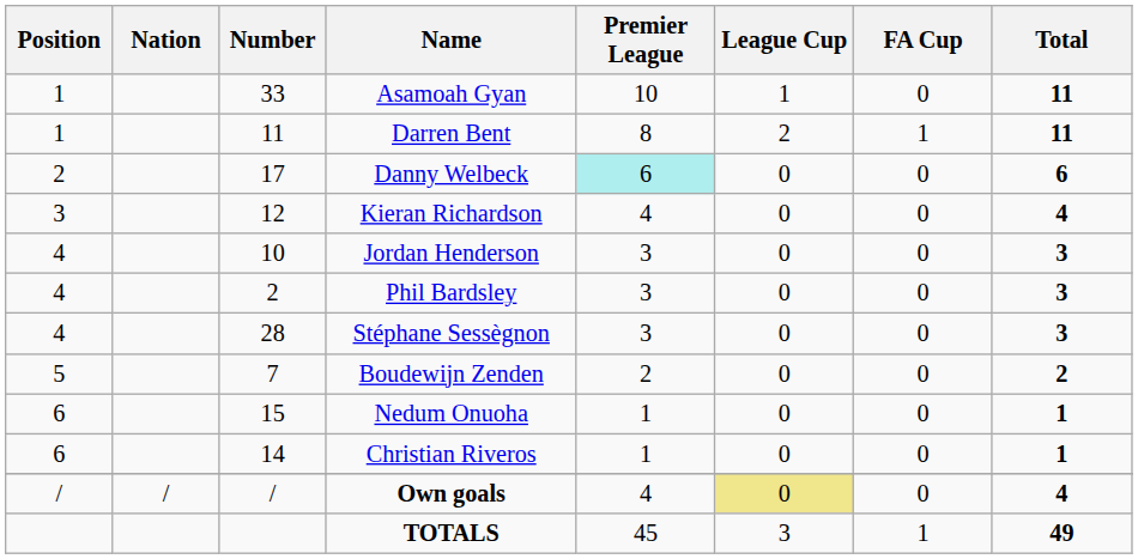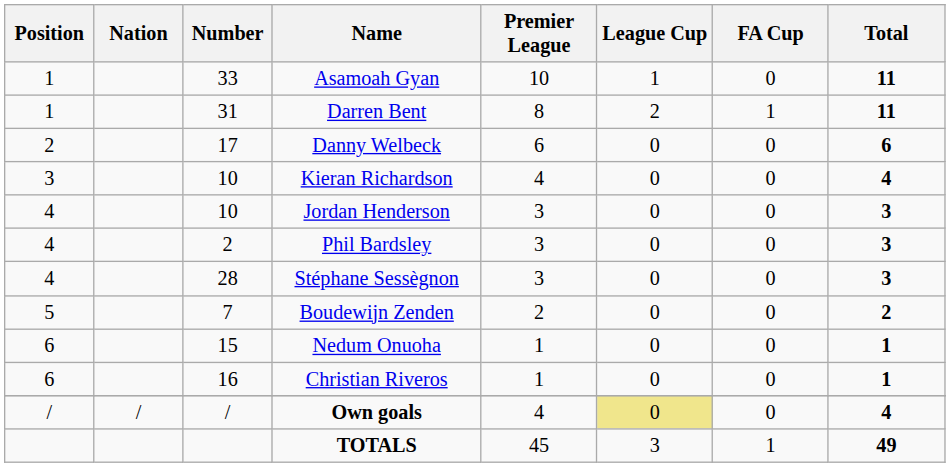 <table class="wikitable" style="font-size: 95%; text-align: center;">
 <tr>
 <th width=60>Position</th>
 <th width=60>Nation</th>
 <th width=60>Number</th>
 <th width=150>Name</th>
 <th width=80>Premier League</th>
 <th width=80>League Cup</th>
 <th width=80>FA Cup</th>
 <th width=80>Total</th>
 </tr>
 <tr>
 <td>1</td>
 <td></td>
 <td>33</td>
 <td><a href='#'>Asamoah Gyan</a></td>
 <td>10</td>
 <td>1</td>
 <td>0</td>
 <td><strong>11</strong></td>
 </tr>
 <tr>
 <td>1</td>
 <td></td>
-<td>11</td>
+<td>31</td>
 <td><a href='#'>Darren Bent</a></td>
 <td>8</td>
 <td>2</td>
 <td>1</td>
 <td><strong>11</strong></td>
 </tr>
 <tr>
 <td>2</td>
 <td></td>
 <td>17</td>
 <td><a href='#'>Danny Welbeck</a></td>
-<td style="background: paleturquoise;">6</td>
+<td>6</td>
 <td>0</td>
 <td>0</td>
 <td><strong>6</strong></td>
 </tr>
 <tr>
 <td>3</td>
 <td></td>
-<td>12</td>
+<td>10</td>
 <td><a href='#'>Kieran Richardson</a></td>
 <td>4</td>
 <td>0</td>
 <td>0</td>
 <td><strong>4</strong></td>
 </tr>
 <tr>
 <td>4</td>
 <td></td>
 <td>10</td>
 <td><a href='#'>Jordan Henderson</a></td>
 <td>3</td>
 <td>0</td>
 <td>0</td>
 <td><strong>3</strong></td>
 </tr>
 <tr>
 <td>4</td>
 <td></td>
 <td>2</td>
 <td><a href='#'>Phil Bardsley</a></td>
 <td>3</td>
 <td>0</td>
 <td>0</td>
 <td><strong>3</strong></td>
 </tr>
 <tr>
 <td>4</td>
 <td></td>
 <td>28</td>
 <td><a href='#'>Stéphane Sessègnon</a></td>
 <td>3</td>
 <td>0</td>
 <td>0</td>
 <td><strong>3</strong></td>
 </tr>
 <tr>
 <td>5</td>
 <td></td>
 <td>7</td>
 <td><a href='#'>Boudewijn Zenden</a></td>
 <td>2</td>
 <td>0</td>
 <td>0</td>
 <td><strong>2</strong></td>
 </tr>
 <tr>
 <td>6</td>
 <td></td>
 <td>15</td>
 <td><a href='#'>Nedum Onuoha</a></td>
 <td>1</td>
 <td>0</td>
 <td>0</td>
 <td><strong>1</strong></td>
 </tr>
 <tr>
 <td>6</td>
 <td></td>
-<td>14</td>
+<td>16</td>
 <td><a href='#'>Christian Riveros</a></td>
 <td>1</td>
 <td>0</td>
 <td>0</td>
 <td><strong>1</strong></td>
 </tr>
 <tr>
 </tr>
 <tr>
 <td>/</td>
 <td>/</td>
 <td>/</td>
 <td><strong>Own goals</strong></td>
 <td>4</td>
 <td style="background: khaki;">0</td>
 <td>0</td>
 <td><strong>4</strong></td>
 </tr>
 <tr>
 <td></td>
 <td></td>
 <td></td>
 <td><strong>TOTALS</strong></td>
 <td>45</td>
 <td>3</td>
 <td>1</td>
 <td><strong>49</strong></td>
 </tr>
 </table>
